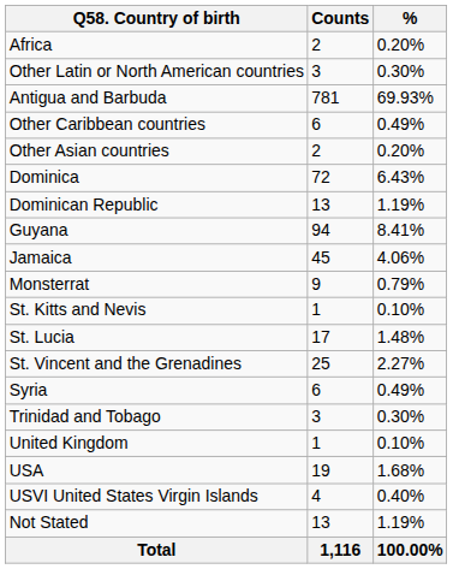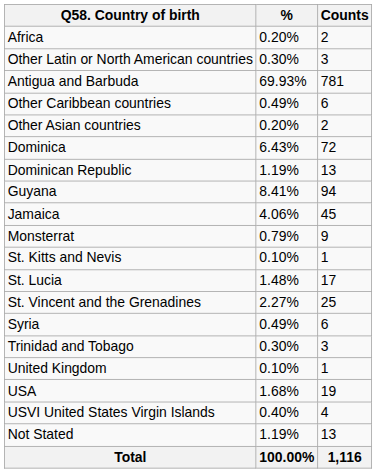 <table class="wikitable sortable">
 <tr>
 <th>Q58. Country of birth</th>
+<th>%</th>
 <th>Counts</th>
-<th>%</th>
 </tr>
 <tr>
 <td>Africa</td>
+<td>0.20%</td>
 <td>2</td>
-<td>0.20%</td>
 </tr>
 <tr>
 <td>Other Latin or North American countries</td>
+<td>0.30%</td>
 <td>3</td>
-<td>0.30%</td>
 </tr>
 <tr>
 <td>Antigua and Barbuda</td>
+<td>69.93%</td>
 <td>781</td>
-<td>69.93%</td>
 </tr>
 <tr>
 <td>Other Caribbean countries</td>
+<td>0.49%</td>
 <td>6</td>
-<td>0.49%</td>
 </tr>
 <tr>
 <td>Other Asian countries</td>
+<td>0.20%</td>
 <td>2</td>
-<td>0.20%</td>
 </tr>
 <tr>
 <td>Dominica</td>
+<td>6.43%</td>
 <td>72</td>
-<td>6.43%</td>
 </tr>
 <tr>
 <td>Dominican Republic</td>
+<td>1.19%</td>
 <td>13</td>
-<td>1.19%</td>
 </tr>
 <tr>
 <td>Guyana</td>
+<td>8.41%</td>
 <td>94</td>
-<td>8.41%</td>
 </tr>
 <tr>
 <td>Jamaica</td>
+<td>4.06%</td>
 <td>45</td>
-<td>4.06%</td>
 </tr>
 <tr>
 <td>Monsterrat</td>
+<td>0.79%</td>
 <td>9</td>
-<td>0.79%</td>
 </tr>
 <tr>
 <td>St. Kitts and Nevis</td>
+<td>0.10%</td>
 <td>1</td>
-<td>0.10%</td>
 </tr>
 <tr>
 <td>St. Lucia</td>
+<td>1.48%</td>
 <td>17</td>
-<td>1.48%</td>
 </tr>
 <tr>
 <td>St. Vincent and the Grenadines</td>
+<td>2.27%</td>
 <td>25</td>
-<td>2.27%</td>
 </tr>
 <tr>
 <td>Syria</td>
+<td>0.49%</td>
 <td>6</td>
-<td>0.49%</td>
 </tr>
 <tr>
 <td>Trinidad and Tobago</td>
+<td>0.30%</td>
 <td>3</td>
-<td>0.30%</td>
 </tr>
 <tr>
 <td>United Kingdom</td>
+<td>0.10%</td>
 <td>1</td>
-<td>0.10%</td>
 </tr>
 <tr>
 <td>USA</td>
+<td>1.68%</td>
 <td>19</td>
-<td>1.68%</td>
 </tr>
 <tr>
 <td>USVI United States Virgin Islands</td>
+<td>0.40%</td>
 <td>4</td>
-<td>0.40%</td>
 </tr>
 <tr>
 <td>Not Stated</td>
+<td>1.19%</td>
 <td>13</td>
-<td>1.19%</td>
 </tr>
 <tr>
 <th>Total</th>
+<th>100.00%</th>
 <th>1,116</th>
-<th>100.00%</th>
 </tr>
 </table>
